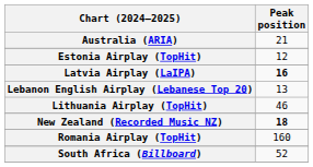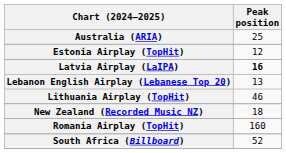 <table class="wikitable sortable plainrowheaders" style="text-align:center">
 <tr>
 <th scope="col">Chart (2024–2025)</th>
 <th scope="col">Peak<br>position</th>
 </tr>
 <tr>
 <th scope="row">Australia (<a href='#'>ARIA</a>)</th>
-<td>21</td>
+<td>25</td>
 </tr>
 <tr>
 </tr>
 <tr>
 </tr>
 <tr>
 </tr>
 <tr>
 </tr>
 <tr>
 </tr>
 <tr>
 </tr>
 <tr>
 <th scope="row">Estonia Airplay (<a href='#'>TopHit</a>)</th>
 <td>12</td>
 </tr>
 <tr>
 </tr>
 <tr>
 </tr>
 <tr>
 </tr>
 <tr>
 </tr>
 <tr>
 <th scope="row">Latvia Airplay (<a href='#'>LaIPA</a>)</th>
 <td><strong>16</strong></td>
 </tr>
 <tr>
 <th scope="row">Lebanon English Airplay (<a href='#'>Lebanese Top 20</a>)</th>
 <td>13</td>
 </tr>
 <tr>
 <th scope="row">Lithuania Airplay (<a href='#'>TopHit</a>)</th>
 <td>46</td>
 </tr>
 <tr>
 </tr>
 <tr>
 </tr>
 <tr>
 <th scope="row">New Zealand (<a href='#'>Recorded Music NZ</a>)</th>
-<td><strong>18</strong></td>
+<td>18</td>
 </tr>
 <tr>
 </tr>
 <tr>
 </tr>
 <tr>
 <th scope="row">Romania Airplay (<a href='#'>TopHit</a>)</th>
 <td>160</td>
 </tr>
 <tr>
 </tr>
 <tr>
 <th scope="row">South Africa (<em><a href='#'>Billboard</a></em>)</th>
 <td>52</td>
 </tr>
 <tr>
 </tr>
 <tr>
 </tr>
 <tr>
 </tr>
 <tr>
 </tr>
 <tr>
 </tr>
 <tr>
 </tr>
 <tr>
 </tr>
 </table>
